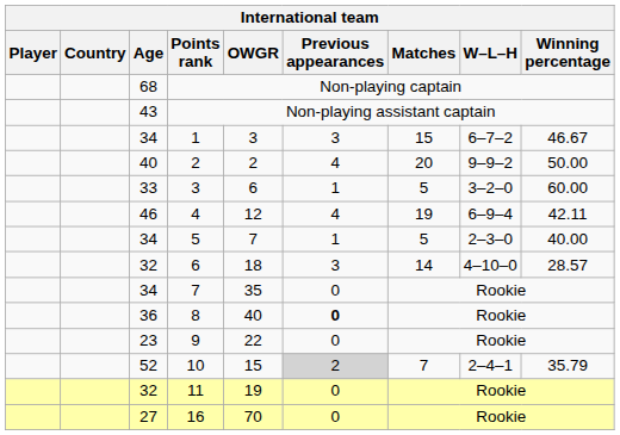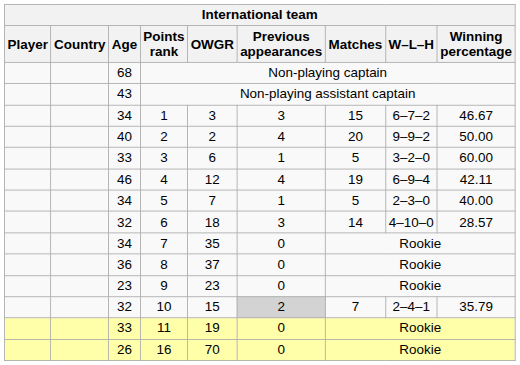 <table class="wikitable sortable" style="text-align:center">
 <tr>
 <th colspan=9>International team</th>
 </tr>
 <tr>
 <th>Player</th>
 <th>Country</th>
 <th>Age</th>
 <th data-sort-type="number">Points<br>rank</th>
 <th data-sort-type="number">OWGR</th>
 <th data-sort-type="number">Previous<br>appearances</th>
 <th data-sort-type="number">Matches</th>
 <th data-sort-type="number">W–L–H</th>
 <th data-sort-type="number">Winning<br>percentage</th>
 </tr>
 <tr>
 <td align=left></td>
 <td align=left></td>
 <td>68</td>
 <td colspan=6>Non-playing captain</td>
 </tr>
 <tr>
 <td align=left></td>
 <td align=left></td>
 <td>43</td>
 <td colspan=6>Non-playing assistant captain</td>
 </tr>
 <tr>
 <td align=left></td>
 <td align=left></td>
 <td>34</td>
 <td>1</td>
 <td>3</td>
 <td>3</td>
 <td>15</td>
 <td>6–7–2</td>
 <td>46.67</td>
 </tr>
 <tr>
 <td align=left></td>
 <td align=left></td>
 <td>40</td>
 <td>2</td>
 <td>2</td>
 <td>4</td>
 <td>20</td>
 <td>9–9–2</td>
 <td>50.00</td>
 </tr>
 <tr>
 <td align=left></td>
 <td align=left></td>
 <td>33</td>
 <td>3</td>
 <td>6</td>
 <td>1</td>
 <td>5</td>
 <td>3–2–0</td>
 <td>60.00</td>
 </tr>
 <tr>
 <td align=left></td>
 <td align=left></td>
 <td>46</td>
 <td>4</td>
 <td>12</td>
 <td>4</td>
 <td>19</td>
 <td>6–9–4</td>
 <td>42.11</td>
 </tr>
 <tr>
 <td align=left></td>
 <td align=left></td>
 <td>34</td>
 <td>5</td>
 <td>7</td>
 <td>1</td>
 <td>5</td>
 <td>2–3–0</td>
 <td>40.00</td>
 </tr>
 <tr>
 <td align=left></td>
 <td align=left></td>
 <td>32</td>
 <td>6</td>
 <td>18</td>
 <td>3</td>
 <td>14</td>
 <td>4–10–0</td>
 <td>28.57</td>
 </tr>
 <tr>
 <td align=left></td>
 <td align=left></td>
 <td>34</td>
 <td>7</td>
 <td>35</td>
 <td>0</td>
 <td colspan=3>Rookie</td>
 </tr>
 <tr>
 <td align=left></td>
 <td align=left></td>
 <td>36</td>
 <td>8</td>
-<td>40</td>
-<td><strong>0</strong></td>
+<td>37</td>
+<td>0</td>
 <td colspan=3>Rookie</td>
 </tr>
 <tr>
 <td align=left></td>
 <td align=left></td>
 <td>23</td>
 <td>9</td>
-<td>22</td>
+<td>23</td>
 <td>0</td>
 <td colspan=3>Rookie</td>
 </tr>
 <tr>
 <td align=left></td>
 <td align=left></td>
-<td>52</td>
+<td>32</td>
 <td>10</td>
 <td>15</td>
 <td style="background: lightgrey;">2</td>
 <td>7</td>
 <td>2–4–1</td>
 <td>35.79</td>
 </tr>
 <tr style="background:#ffa;">
 <td align=left></td>
 <td align=left></td>
-<td>32</td>
+<td>33</td>
 <td>11</td>
 <td>19</td>
 <td>0</td>
 <td colspan=3>Rookie</td>
 </tr>
 <tr style="background:#ffa;">
 <td align=left></td>
 <td align=left></td>
-<td>27</td>
+<td>26</td>
 <td>16</td>
 <td>70</td>
 <td>0</td>
 <td colspan=3>Rookie</td>
 </tr>
 </table>
